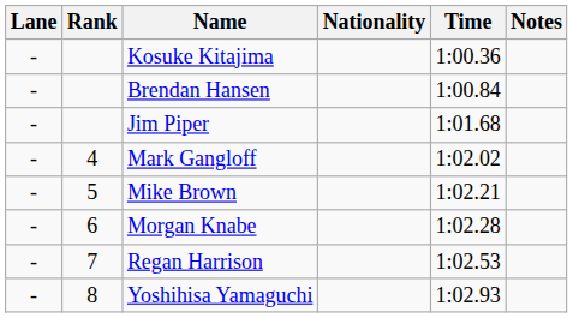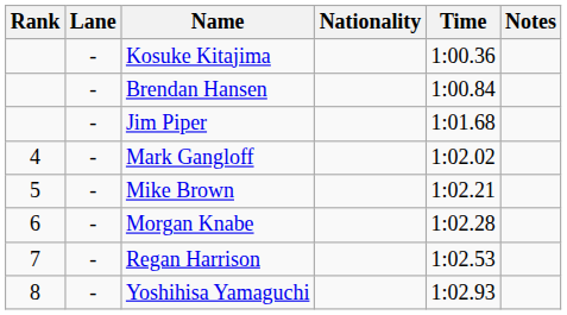 <table class="wikitable sortable" style="text-align:center">
 <tr>
+<th>Rank</th>
 <th>Lane</th>
-<th>Rank</th>
 <th>Name</th>
 <th>Nationality</th>
 <th>Time</th>
 <th>Notes</th>
 </tr>
 <tr>
+<td></td>
 <td>-</td>
-<td></td>
 <td align=left><a href='#'>Kosuke Kitajima</a></td>
 <td align=left></td>
 <td>1:00.36</td>
 <td></td>
 </tr>
 <tr>
+<td></td>
 <td>-</td>
-<td></td>
 <td align=left><a href='#'>Brendan Hansen</a></td>
 <td align=left></td>
 <td>1:00.84</td>
 <td></td>
 </tr>
 <tr>
+<td></td>
 <td>-</td>
-<td></td>
 <td align=left><a href='#'>Jim Piper</a></td>
 <td align=left></td>
 <td>1:01.68</td>
 <td></td>
 </tr>
 <tr>
+<td>4</td>
 <td>-</td>
-<td>4</td>
 <td align=left><a href='#'>Mark Gangloff</a></td>
 <td align=left></td>
 <td>1:02.02</td>
 <td></td>
 </tr>
 <tr>
+<td>5</td>
 <td>-</td>
-<td>5</td>
 <td align=left><a href='#'>Mike Brown</a></td>
 <td align=left></td>
 <td>1:02.21</td>
 <td></td>
 </tr>
 <tr>
+<td>6</td>
 <td>-</td>
-<td>6</td>
 <td align=left><a href='#'>Morgan Knabe</a></td>
 <td align=left></td>
 <td>1:02.28</td>
 <td></td>
 </tr>
 <tr>
+<td>7</td>
 <td>-</td>
-<td>7</td>
 <td align=left><a href='#'>Regan Harrison</a></td>
 <td align=left></td>
 <td>1:02.53</td>
 <td></td>
 </tr>
 <tr>
+<td>8</td>
 <td>-</td>
-<td>8</td>
 <td align=left><a href='#'>Yoshihisa Yamaguchi</a></td>
 <td align=left></td>
 <td>1:02.93</td>
 <td></td>
 </tr>
 </table>
